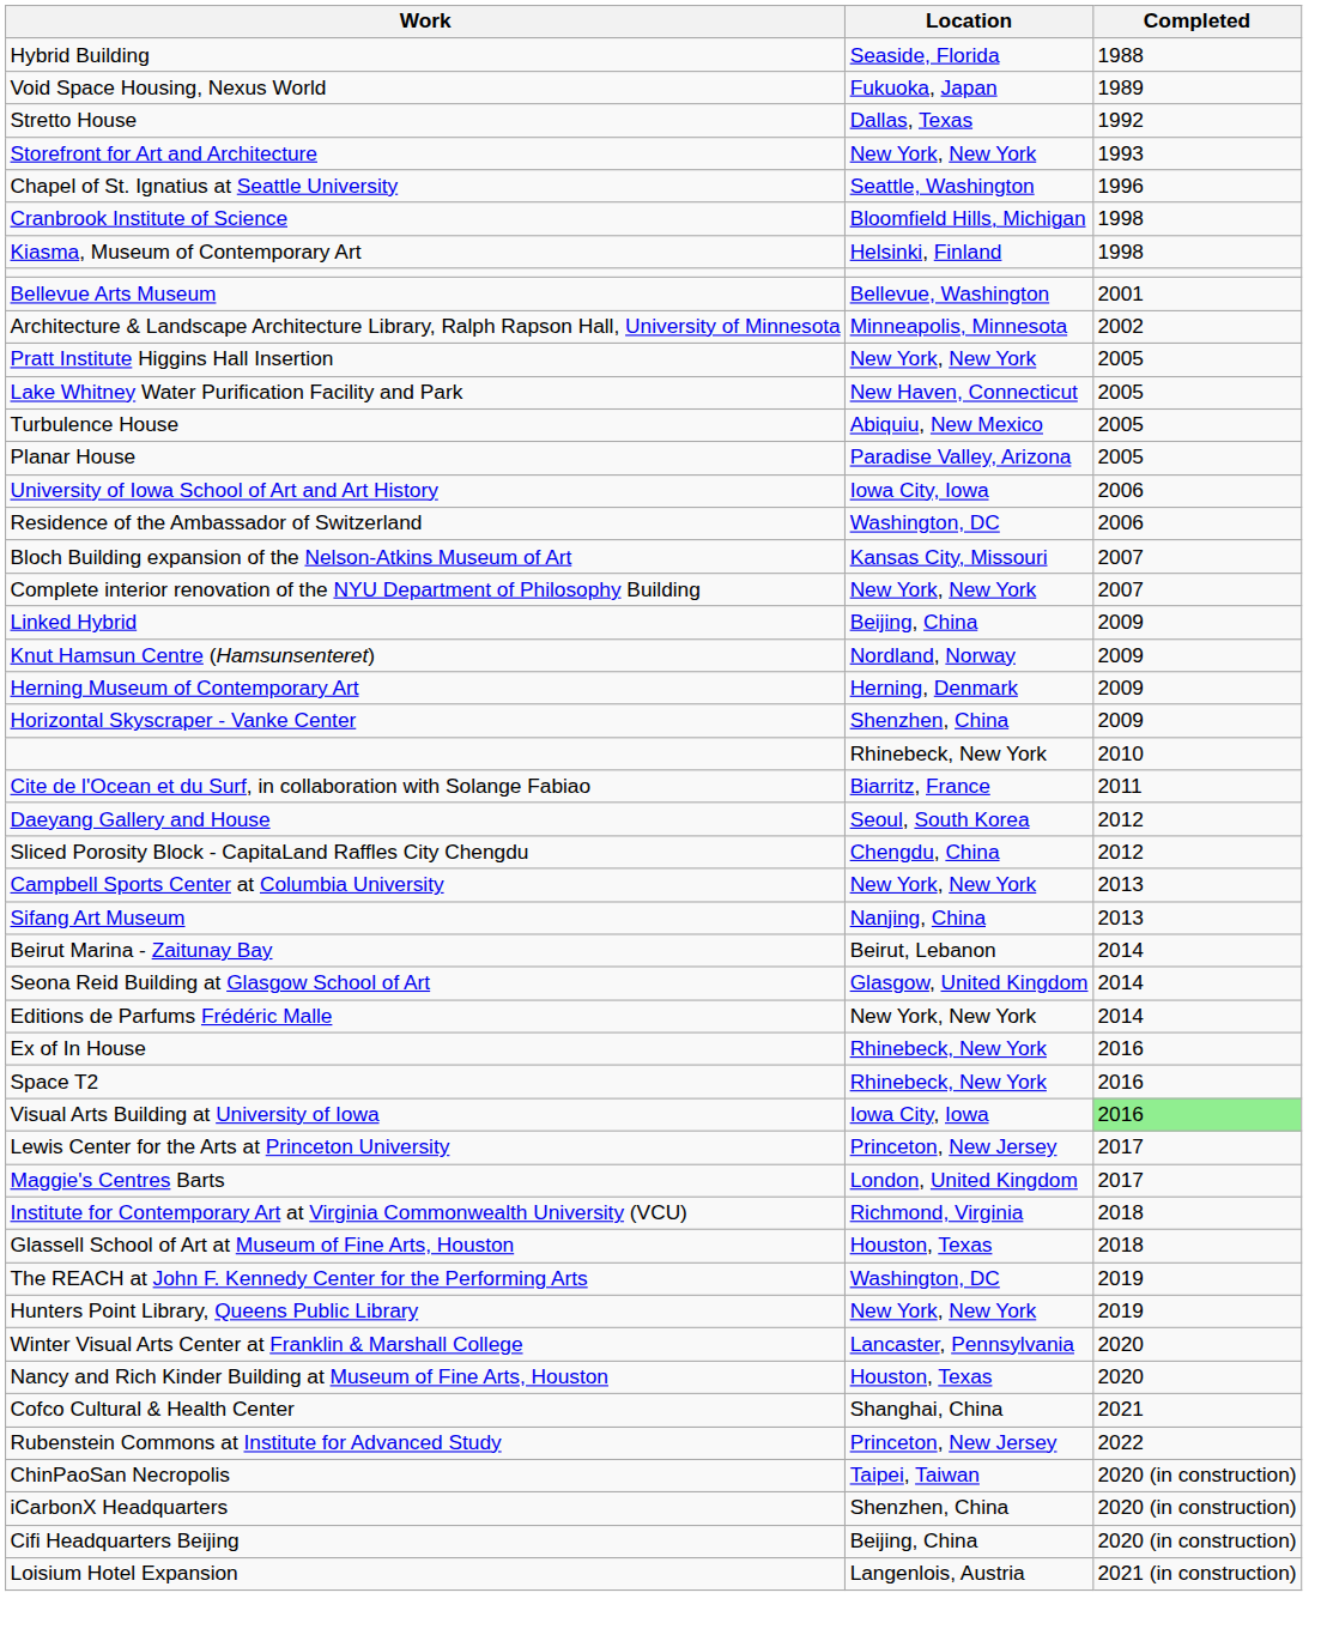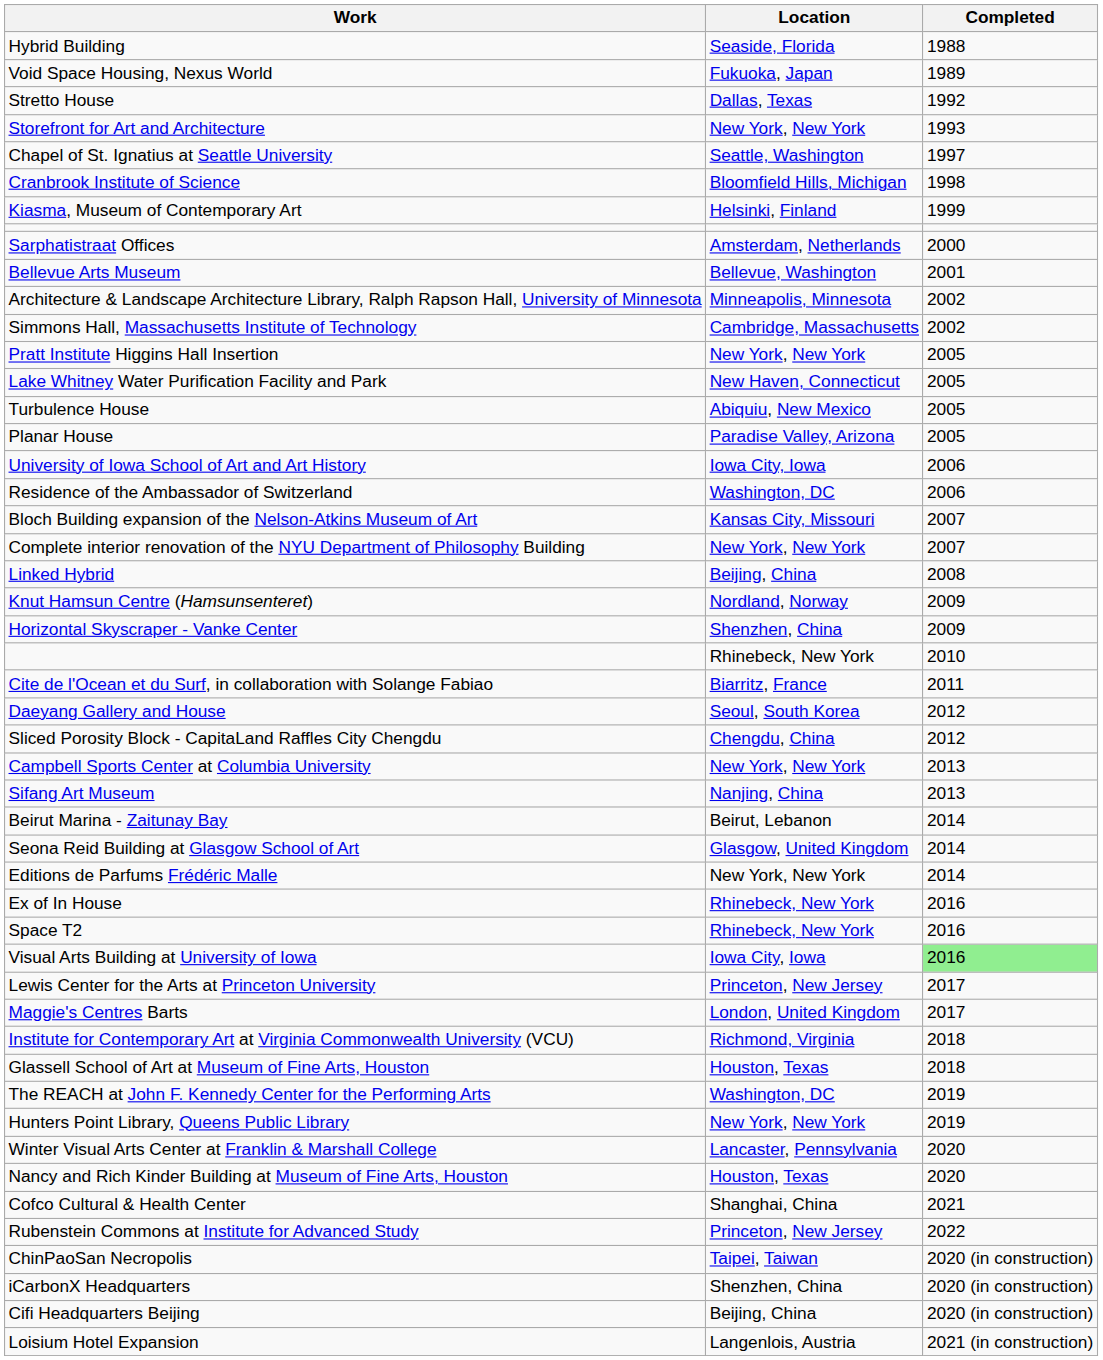 <table class="wikitable" border="4">
 <tr>
 <th>Work</th>
 <th>Location</th>
 <th>Completed</th>
 </tr>
 <tr>
 <td>Hybrid Building</td>
 <td><a href='#'>Seaside, Florida</a></td>
 <td>1988</td>
 </tr>
 <tr>
 <td>Void Space Housing, Nexus World</td>
 <td><a href='#'>Fukuoka</a>, <a href='#'>Japan</a></td>
 <td>1989</td>
 </tr>
 <tr>
 <td>Stretto House</td>
 <td><a href='#'>Dallas</a>, <a href='#'>Texas</a></td>
 <td>1992</td>
 </tr>
 <tr>
 <td><a href='#'>Storefront for Art and Architecture</a></td>
 <td><a href='#'>New York</a>, <a href='#'>New York</a></td>
 <td>1993</td>
 </tr>
 <tr>
 <td>Chapel of St. Ignatius at <a href='#'>Seattle University</a></td>
 <td><a href='#'>Seattle, Washington</a></td>
-<td>1996</td>
+<td>1997</td>
 </tr>
 <tr>
 <td><a href='#'>Cranbrook Institute of Science</a></td>
 <td><a href='#'>Bloomfield Hills, Michigan</a></td>
 <td>1998</td>
 </tr>
 <tr>
 <td><a href='#'>Kiasma</a>, Museum of Contemporary Art</td>
 <td><a href='#'>Helsinki</a>, <a href='#'>Finland</a></td>
-<td>1998</td>
+<td>1999</td>
 </tr>
 <tr>
 <td></td>
 <td></td>
 <td></td>
+</tr>
+<tr>
+<td><a href='#'>Sarphatistraat</a> Offices</td>
+<td><a href='#'>Amsterdam</a>, <a href='#'>Netherlands</a></td>
+<td>2000</td>
 </tr>
 <tr>
 <td><a href='#'>Bellevue Arts Museum</a></td>
 <td><a href='#'>Bellevue, Washington</a></td>
 <td>2001</td>
 </tr>
 <tr>
 <td>Architecture & Landscape Architecture Library, Ralph Rapson Hall, <a href='#'>University of Minnesota</a></td>
 <td><a href='#'>Minneapolis, Minnesota</a></td>
+<td>2002</td>
+</tr>
+<tr>
+<td>Simmons Hall, <a href='#'>Massachusetts Institute of Technology</a></td>
+<td><a href='#'>Cambridge, Massachusetts</a></td>
 <td>2002</td>
 </tr>
 <tr>
 <td><a href='#'>Pratt Institute</a> Higgins Hall Insertion</td>
 <td><a href='#'>New York</a>, <a href='#'>New York</a></td>
 <td>2005</td>
 </tr>
 <tr>
 <td><a href='#'>Lake Whitney</a> Water Purification Facility and Park</td>
 <td><a href='#'>New Haven, Connecticut</a></td>
 <td>2005</td>
 </tr>
 <tr>
 <td>Turbulence House</td>
 <td><a href='#'>Abiquiu</a>, <a href='#'>New Mexico</a></td>
 <td>2005</td>
 </tr>
 <tr>
 <td>Planar House</td>
 <td><a href='#'>Paradise Valley, Arizona</a></td>
 <td>2005</td>
 </tr>
 <tr>
 <td><a href='#'>University of Iowa School of Art and Art History</a></td>
 <td><a href='#'>Iowa City, Iowa</a></td>
 <td>2006</td>
 </tr>
 <tr>
 <td>Residence of the Ambassador of Switzerland</td>
 <td><a href='#'>Washington, DC</a></td>
 <td>2006</td>
 </tr>
 <tr>
 <td>Bloch Building expansion of the <a href='#'>Nelson-Atkins Museum of Art</a></td>
 <td><a href='#'>Kansas City, Missouri</a></td>
 <td>2007</td>
 </tr>
 <tr>
 <td>Complete interior renovation of the <a href='#'>NYU Department of Philosophy</a> Building</td>
 <td><a href='#'>New York</a>, <a href='#'>New York</a></td>
 <td>2007</td>
 </tr>
 <tr>
 <td><a href='#'>Linked Hybrid</a></td>
 <td><a href='#'>Beijing</a>, <a href='#'>China</a></td>
-<td>2009</td>
+<td>2008</td>
 </tr>
 <tr>
 <td><a href='#'>Knut Hamsun Centre</a> (<em>Hamsunsenteret</em>)</td>
 <td><a href='#'>Nordland</a>, <a href='#'>Norway</a></td>
-<td>2009</td>
-</tr>
-<tr>
-<td><a href='#'>Herning Museum of Contemporary Art</a></td>
-<td><a href='#'>Herning</a>, <a href='#'>Denmark</a></td>
 <td>2009</td>
 </tr>
 <tr>
 <td><a href='#'>Horizontal Skyscraper - Vanke Center</a></td>
 <td><a href='#'>Shenzhen</a>, <a href='#'>China</a></td>
 <td>2009</td>
 </tr>
 <tr>
 <td></td>
 <td>Rhinebeck, New York</td>
 <td>2010</td>
 </tr>
 <tr>
 <td><a href='#'>Cite de l'Ocean et du Surf</a>, in collaboration with Solange Fabiao</td>
 <td><a href='#'>Biarritz</a>, <a href='#'>France</a></td>
 <td>2011</td>
 </tr>
 <tr>
 <td><a href='#'>Daeyang Gallery and House</a></td>
 <td><a href='#'>Seoul</a>, <a href='#'>South Korea</a></td>
 <td>2012</td>
 </tr>
 <tr>
 <td>Sliced Porosity Block - CapitaLand Raffles City Chengdu</td>
 <td><a href='#'>Chengdu</a>, <a href='#'>China</a></td>
 <td>2012</td>
 </tr>
 <tr>
 <td><a href='#'>Campbell Sports Center</a> at <a href='#'>Columbia University</a></td>
 <td><a href='#'>New York</a>, <a href='#'>New York</a></td>
 <td>2013</td>
 </tr>
 <tr>
 <td><a href='#'>Sifang Art Museum</a></td>
 <td><a href='#'>Nanjing</a>, <a href='#'>China</a></td>
 <td>2013</td>
 </tr>
 <tr>
 <td>Beirut Marina - <a href='#'>Zaitunay Bay</a></td>
 <td>Beirut, Lebanon</td>
 <td>2014</td>
 </tr>
 <tr>
 <td>Seona Reid Building at <a href='#'>Glasgow School of Art</a></td>
 <td><a href='#'>Glasgow</a>, <a href='#'>United Kingdom</a></td>
 <td>2014</td>
 </tr>
 <tr>
 <td>Editions de Parfums <a href='#'>Frédéric Malle</a></td>
 <td>New York, New York</td>
 <td>2014</td>
 </tr>
 <tr>
 <td>Ex of In House</td>
 <td><a href='#'>Rhinebeck, New York</a></td>
 <td>2016</td>
 </tr>
 <tr>
 <td>Space T2</td>
 <td><a href='#'>Rhinebeck, New York</a></td>
 <td>2016</td>
 </tr>
 <tr>
 <td>Visual Arts Building at <a href='#'>University of Iowa</a></td>
 <td><a href='#'>Iowa City</a>, <a href='#'>Iowa</a></td>
 <td style="background: lightgreen;">2016</td>
 </tr>
 <tr>
 <td>Lewis Center for the Arts at <a href='#'>Princeton University</a></td>
 <td><a href='#'>Princeton</a>, <a href='#'>New Jersey</a></td>
 <td>2017</td>
 </tr>
 <tr>
 <td><a href='#'>Maggie's Centres</a> Barts</td>
 <td><a href='#'>London</a>, <a href='#'>United Kingdom</a></td>
 <td>2017</td>
 </tr>
 <tr>
 <td><a href='#'>Institute for Contemporary Art</a> at <a href='#'>Virginia Commonwealth University</a> (VCU)</td>
 <td><a href='#'>Richmond, Virginia</a></td>
 <td>2018</td>
 </tr>
 <tr>
 <td>Glassell School of Art at <a href='#'>Museum of Fine Arts, Houston</a></td>
 <td><a href='#'>Houston</a>, <a href='#'>Texas</a></td>
 <td>2018</td>
 </tr>
 <tr>
 <td>The REACH at <a href='#'>John F. Kennedy Center for the Performing Arts</a></td>
 <td><a href='#'>Washington, DC</a></td>
 <td>2019</td>
 </tr>
 <tr>
 <td>Hunters Point Library, <a href='#'>Queens Public Library</a></td>
 <td><a href='#'>New York</a>, <a href='#'>New York</a></td>
 <td>2019</td>
 </tr>
 <tr>
 <td>Winter Visual Arts Center at <a href='#'>Franklin & Marshall College</a></td>
 <td><a href='#'>Lancaster</a>, <a href='#'>Pennsylvania</a></td>
 <td>2020</td>
 </tr>
 <tr>
 <td>Nancy and Rich Kinder Building at <a href='#'>Museum of Fine Arts, Houston</a></td>
 <td><a href='#'>Houston</a>, <a href='#'>Texas</a></td>
 <td>2020</td>
 </tr>
 <tr>
 <td>Cofco Cultural & Health Center</td>
 <td>Shanghai, China</td>
 <td>2021</td>
 </tr>
 <tr>
 <td>Rubenstein Commons at <a href='#'>Institute for Advanced Study</a></td>
 <td><a href='#'>Princeton</a>, <a href='#'>New Jersey</a></td>
 <td>2022</td>
 </tr>
 <tr>
 <td>ChinPaoSan Necropolis</td>
 <td><a href='#'>Taipei</a>, <a href='#'>Taiwan</a></td>
 <td>2020 (in construction)</td>
 </tr>
 <tr>
 <td>iCarbonX Headquarters</td>
 <td>Shenzhen, China</td>
 <td>2020 (in construction)</td>
 </tr>
 <tr>
 <td>Cifi Headquarters Beijing</td>
 <td>Beijing, China</td>
 <td>2020 (in construction)</td>
 </tr>
 <tr>
 <td>Loisium Hotel Expansion</td>
 <td>Langenlois, Austria</td>
 <td>2021 (in construction)</td>
 </tr>
 </table>
